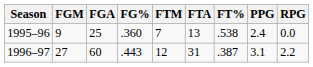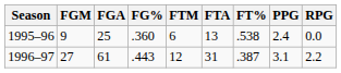 <table class="wikitable">
 <tr>
 <th>Season</th>
 <th>FGM</th>
 <th>FGA</th>
 <th>FG%</th>
 <th>FTM</th>
 <th>FTA</th>
 <th>FT%</th>
 <th>PPG</th>
 <th>RPG</th>
 </tr>
 <tr>
 <td>1995–96</td>
 <td>9</td>
 <td>25</td>
 <td>.360</td>
-<td>7</td>
+<td>6</td>
 <td>13</td>
 <td>.538</td>
 <td>2.4</td>
 <td>0.0</td>
 </tr>
 <tr>
 <td>1996–97</td>
 <td>27</td>
-<td>60</td>
+<td>61</td>
 <td>.443</td>
 <td>12</td>
 <td>31</td>
 <td>.387</td>
 <td>3.1</td>
 <td>2.2</td>
 </tr>
 </table>
